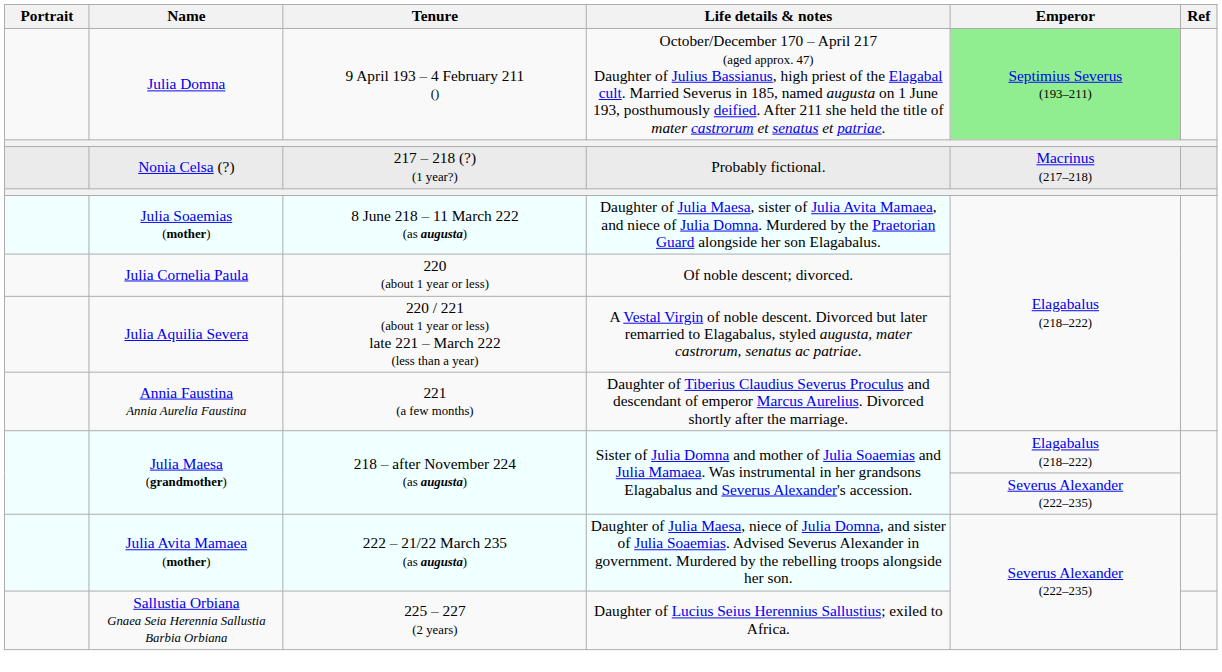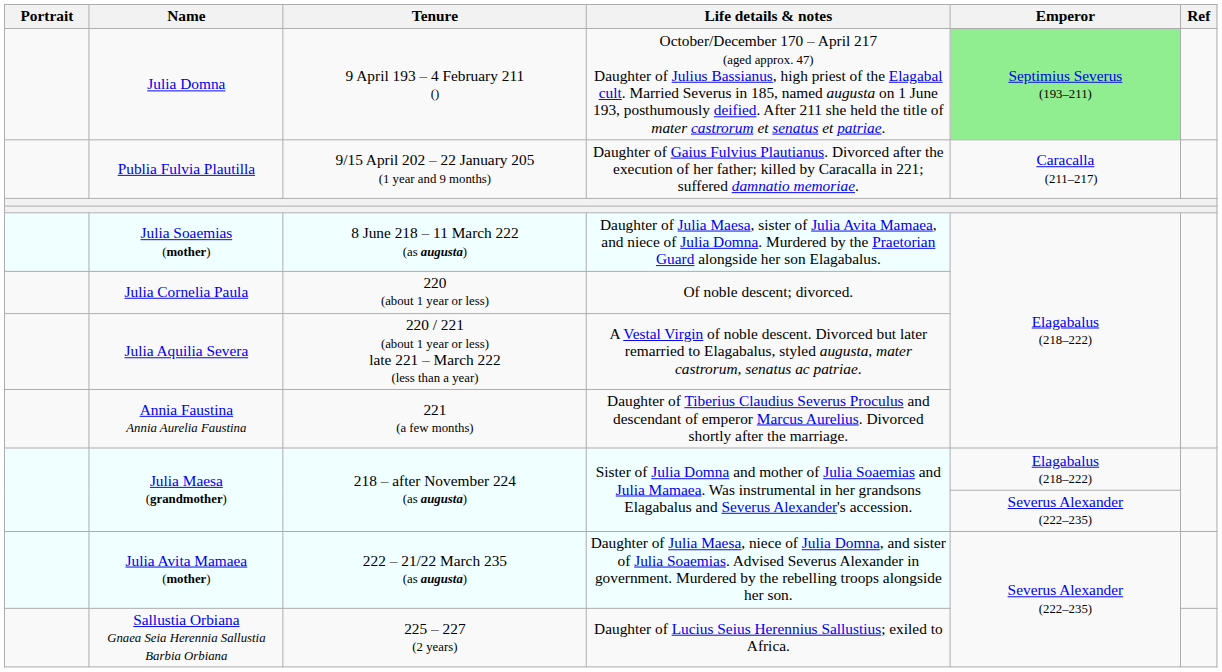 <table class="wikitable" style="width:100%; text-align:center;">
 <tr>
 <th width="7%">Portrait</th>
 <th width="16%">Name</th>
 <th width="25%">Tenure</th>
 <th width="30%">Life details & notes</th>
 <th width="19%">Emperor</th>
 <th width="3%">Ref</th>
 </tr>
 <tr>
 <td></td>
 <td><a href='#'>Julia Domna</a></td>
 <td>9 April 193 – 4 February 211<br><small>()</small></td>
 <td>October/December  170 – April 217<br><small>(aged approx. 47)</small><br>Daughter of <a href='#'>Julius Bassianus</a>, high priest of the <a href='#'>Elagabal cult</a>. Married Severus in 185, named <em>augusta</em> on 1 June 193, posthumously <a href='#'>deified</a>. After 211 she held the title of <em>mater <a href='#'>castrorum</a> et <a href='#'>senatus</a> et <a href='#'>patriae</a></em>.</td>
 <td style="background: lightgreen;"><a href='#'>Septimius Severus</a><br><small>(193–211)</small></td>
 <td></td>
 </tr>
 <tr>
-<th colspan="6"></th>
+<td></td>
+<td><a href='#'>Publia Fulvia Plautilla</a></td>
+<td>9/15 April 202 –  22 January 205<br><small>(1 year and 9 months)</small></td>
+<td>Daughter of <a href='#'>Gaius Fulvius Plautianus</a>. Divorced after the execution of her father; killed by Caracalla in 221; suffered <em><a href='#'>damnatio memoriae</a></em>.</td>
+<td><a href='#'>Caracalla</a><br>   <small>(211–217)</small></td>
+<td></td>
 </tr>
 <tr>
-<td style="background:#EBEBEB;"></td>
-<td style="background:#EBEBEB;"><a href='#'>Nonia Celsa</a> (?)</td>
-<td style="background:#EBEBEB;">217 – 218 (?)<br><small>(1 year?)</small></td>
-<td style="background:#EBEBEB;">Probably fictional.</td>
-<td style="background:#EBEBEB;"><a href='#'>Macrinus</a><br><small>(217–218)</small></td>
-<td style="background:#EBEBEB;"></td>
+<th colspan="6"></th>
 </tr>
 <tr>
 <th colspan="6"></th>
 </tr>
 <tr>
 <td style="background:#F0FFFF;"></td>
 <td style="background:#F0FFFF;"><a href='#'>Julia Soaemias</a><br><small>(<strong>mother</strong>)</small></td>
 <td style="background:#F0FFFF;">8 June 218 – 11 March 222<br><small>(as <strong><em>augusta</em></strong>)</small></td>
 <td style="background:#F0FFFF;">Daughter of  <a href='#'>Julia Maesa</a>, sister of <a href='#'>Julia Avita Mamaea</a>, and niece of <a href='#'>Julia Domna</a>. Murdered by the <a href='#'>Praetorian Guard</a> alongside her son Elagabalus.</td>
 <td rowspan="4"><a href='#'>Elagabalus</a><br><small>(218–222)</small></td>
 <td rowspan="4"></td>
 </tr>
 <tr>
 <td></td>
 <td><a href='#'>Julia Cornelia Paula</a></td>
 <td> 220<br><small>(about 1 year or less)</small></td>
 <td>Of noble descent; divorced.</td>
 </tr>
 <tr>
 <td></td>
 <td><a href='#'>Julia Aquilia Severa</a></td>
 <td> 220 / 221<br><small>(about 1 year or less)</small><br>late 221 – March 222<br><small>(less than a year)</small></td>
 <td>A <a href='#'>Vestal Virgin</a> of noble descent. Divorced but later remarried to Elagabalus, styled <em>augusta, mater castrorum, senatus ac patriae</em>.</td>
 </tr>
 <tr>
 <td></td>
 <td><a href='#'>Annia Faustina</a><br><small><em>Annia Aurelia Faustina</em></small></td>
 <td>221<br><small>(a few months)</small></td>
 <td>Daughter of <a href='#'>Tiberius Claudius Severus Proculus</a> and descendant of emperor <a href='#'>Marcus Aurelius</a>. Divorced shortly after the marriage.</td>
 </tr>
 <tr>
 <td rowspan="2" style="background:#F0FFFF;"></td>
 <td rowspan="2" style="background:#F0FFFF;"><a href='#'>Julia Maesa</a><br><small>(<strong>grandmother</strong>)</small></td>
 <td rowspan="2" style="background:#F0FFFF;">218 – after November 224<br><small>(as <strong><em>augusta</em></strong>)</small></td>
 <td rowspan="2" style="background:#F0FFFF;">Sister of <a href='#'>Julia Domna</a> and mother of <a href='#'>Julia Soaemias</a> and <a href='#'>Julia Mamaea</a>. Was instrumental in her grandsons Elagabalus and <a href='#'>Severus Alexander</a>'s accession.</td>
 <td><a href='#'>Elagabalus</a><br><small>(218–222)</small></td>
 <td rowspan="2"></td>
 </tr>
 <tr>
 <td><a href='#'>Severus Alexander</a><br><small>(222–235)</small></td>
 </tr>
 <tr>
 <td style="background:#F0FFFF;"></td>
 <td style="background:#F0FFFF;"><a href='#'>Julia Avita Mamaea</a><br><small>(<strong>mother</strong>)</small></td>
 <td style="background:#F0FFFF;">222 – 21/22 March 235<br><small>(as <strong><em>augusta</em></strong>)</small></td>
 <td style="background:#F0FFFF;">Daughter of <a href='#'>Julia Maesa</a>, niece of <a href='#'>Julia Domna</a>, and sister of <a href='#'>Julia Soaemias</a>. Advised Severus Alexander in government. Murdered by the rebelling troops alongside her son.</td>
 <td rowspan="2"><a href='#'>Severus Alexander</a><br><small>(222–235)</small></td>
 <td></td>
 </tr>
 <tr>
 <td></td>
 <td><a href='#'>Sallustia Orbiana</a><br><small><em>Gnaea Seia Herennia Sallustia Barbia Orbiana</em></small></td>
 <td>225 – 227<br><small>(2 years)</small></td>
 <td>Daughter of <a href='#'>Lucius Seius Herennius Sallustius</a>; exiled to Africa.</td>
 <td></td>
 </tr>
 </table>
